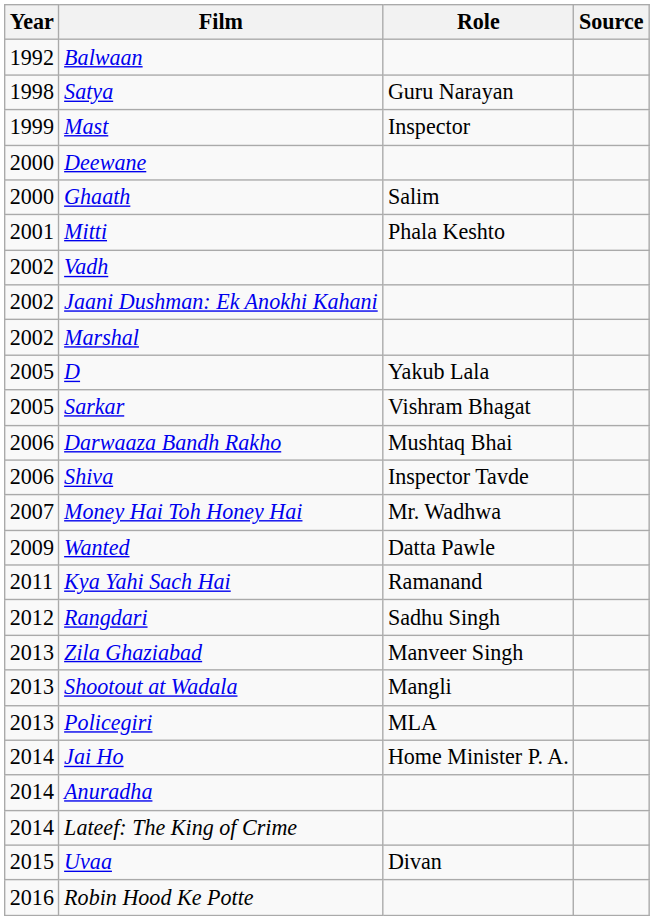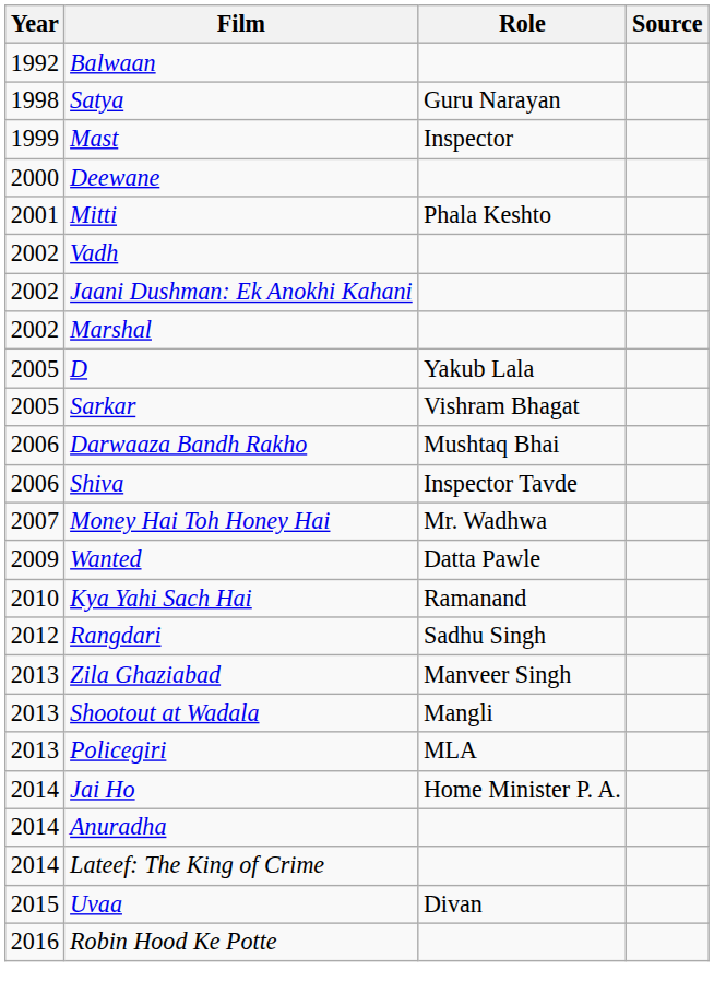 <table class="wikitable sortable">
 <tr>
 <th>Year</th>
 <th>Film</th>
 <th>Role</th>
 <th>Source</th>
 </tr>
 <tr>
 <td>1992</td>
 <td><em><a href='#'>Balwaan</a></em></td>
 <td></td>
 <td></td>
 </tr>
 <tr>
 <td>1998</td>
 <td><em><a href='#'>Satya</a></em></td>
 <td>Guru Narayan</td>
 <td></td>
 </tr>
 <tr>
 <td>1999</td>
 <td><em><a href='#'>Mast</a></em></td>
 <td>Inspector</td>
 <td></td>
 </tr>
 <tr>
 <td>2000</td>
 <td><em><a href='#'>Deewane</a></em></td>
 <td></td>
-<td></td>
-</tr>
-<tr>
-<td>2000</td>
-<td><em><a href='#'>Ghaath</a></em></td>
-<td>Salim</td>
 <td></td>
 </tr>
 <tr>
 <td>2001</td>
 <td><em><a href='#'>Mitti</a></em></td>
 <td>Phala Keshto</td>
 <td></td>
 </tr>
 <tr>
 <td>2002</td>
 <td><em><a href='#'>Vadh</a></em></td>
 <td></td>
 <td></td>
 </tr>
 <tr>
 <td>2002</td>
 <td><em><a href='#'>Jaani Dushman: Ek Anokhi Kahani</a></em></td>
 <td></td>
 <td></td>
 </tr>
 <tr>
 <td>2002</td>
 <td><em><a href='#'>Marshal</a></em></td>
 <td></td>
 <td></td>
 </tr>
 <tr>
 <td>2005</td>
 <td><em><a href='#'>D</a></em></td>
 <td>Yakub Lala</td>
 <td></td>
 </tr>
 <tr>
 <td>2005</td>
 <td><em><a href='#'>Sarkar</a></em></td>
 <td>Vishram Bhagat</td>
 <td></td>
 </tr>
 <tr>
 <td>2006</td>
 <td><em><a href='#'>Darwaaza Bandh Rakho</a></em></td>
 <td>Mushtaq Bhai</td>
 <td></td>
 </tr>
 <tr>
 <td>2006</td>
 <td><em><a href='#'>Shiva</a></em></td>
 <td>Inspector Tavde</td>
 <td></td>
 </tr>
 <tr>
 <td>2007</td>
 <td><em><a href='#'>Money Hai Toh Honey Hai</a></em></td>
 <td>Mr. Wadhwa</td>
 <td></td>
 </tr>
 <tr>
 <td>2009</td>
 <td><em><a href='#'>Wanted</a></em></td>
 <td>Datta Pawle</td>
 <td></td>
 </tr>
 <tr>
-<td>2011</td>
+<td>2010</td>
 <td><em><a href='#'>Kya Yahi Sach Hai</a></em></td>
 <td>Ramanand</td>
 <td></td>
 </tr>
 <tr>
 <td>2012</td>
 <td><em><a href='#'>Rangdari</a></em></td>
 <td>Sadhu Singh</td>
 <td></td>
 </tr>
 <tr>
 <td>2013</td>
 <td><em><a href='#'>Zila Ghaziabad</a></em></td>
 <td>Manveer Singh</td>
 <td></td>
 </tr>
 <tr>
 <td>2013</td>
 <td><em><a href='#'>Shootout at Wadala</a></em></td>
 <td>Mangli</td>
 <td></td>
 </tr>
 <tr>
 <td>2013</td>
 <td><em><a href='#'>Policegiri</a></em></td>
 <td>MLA</td>
 <td></td>
 </tr>
 <tr>
 <td>2014</td>
 <td><em><a href='#'>Jai Ho</a></em></td>
 <td>Home Minister P. A.</td>
 <td></td>
 </tr>
 <tr>
 <td>2014</td>
 <td><em><a href='#'>Anuradha</a></em></td>
 <td></td>
 <td></td>
 </tr>
 <tr>
 <td>2014</td>
 <td><em>Lateef: The King of Crime</em></td>
 <td></td>
 <td></td>
 </tr>
 <tr>
 <td>2015</td>
 <td><em><a href='#'>Uvaa</a></em></td>
 <td>Divan</td>
 <td></td>
 </tr>
 <tr>
 <td>2016</td>
 <td><em>Robin Hood Ke Potte</em></td>
 <td></td>
 <td></td>
 </tr>
 </table>
